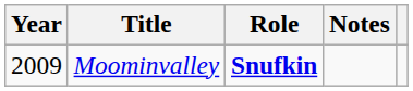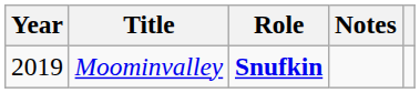 <table class="wikitable">
 <tr>
 <th>Year</th>
 <th>Title</th>
 <th>Role</th>
 <th>Notes</th>
 <th></th>
 </tr>
 <tr>
-<td>2009</td>
+<td>2019</td>
 <td><em><a href='#'>Moominvalley</a></em></td>
 <td><strong><a href='#'>Snufkin</a></strong></td>
 <td></td>
 <td></td>
 </tr>
 </table>
